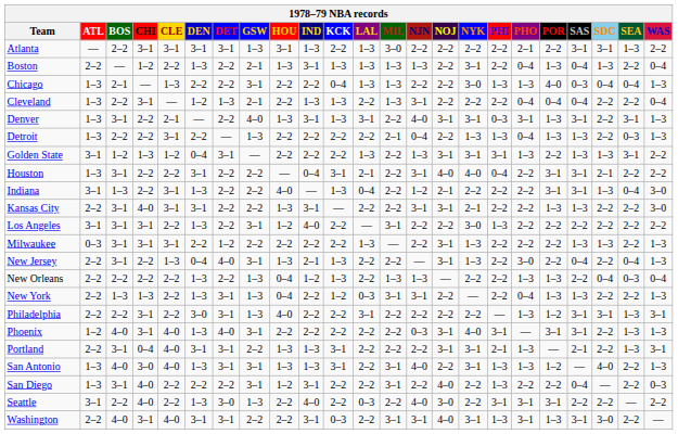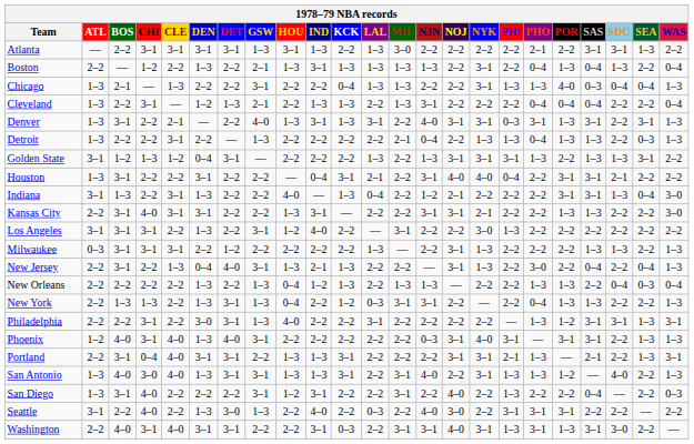 <table class="wikitable" style="font-size:95%; text-align:center;">
 <tr>
 <th colspan=23>1978–79 NBA records</th>
 </tr>
 <tr>
 <th width=100>Team</th>
 <th style="background:#FF0000;color:#FFFFFF;width=35">ATL</th>
 <th style="background:#006400;color:#FFFFFF;width=35">BOS</th>
 <th style="background:#FF0000;color:#000000;width=35">CHI</th>
 <th style="background:#FFD700;color:#8B0000;width=35">CLE</th>
 <th style="background:#0000CD;color:#FFD700;width=35">DEN</th>
 <th style="background:#0000FF;color:#FF0000;width=35">DET</th>
 <th style="background:#0000FF;color:#FFD700;width=35">GSW</th>
 <th style="background:#FF0000;color:#FFD700;width=35">HOU</th>
 <th style="background:#000080;color:#FFD700;width=35">IND</th>
 <th style="background:#0000FF;color:#FFFFFF;width=35">KCK</th>
 <th style="background:#800080;color:#FFD700;width=35">LAL</th>
 <th style="background:#006400;color:#B22222;width=35">MIL</th>
 <th style="background:#B0170C;color:#00056D;width=35">NJN</th>
 <th style="background:#36004A;color:#FFFF00;width=35">NOJ</th>
 <th style="background:#0000FF;color:#FF8C00;width=35">NYK</th>
 <th style="background:#FF0000;color:#0000FF;width=35">PHI</th>
 <th style="background:#800080;color:#FF4500;width=35">PHO</th>
 <th style="background:#000000;color:#FF0000;width=35">POR</th>
 <th style="background:#000000;color:#C0C0C0;width=35">SAS</th>
 <th style="background:#87CEEB;color:#FF8C00;width=35">SDC</th>
 <th style="background:#005831;color:#FFC322;width=35">SEA</th>
 <th style="background:#DC143C;color:#0000CD;width=35">WAS</th>
 </tr>
 <tr>
 <td style="text-align:left;"><a href='#'>Atlanta</a></td>
 <td>—</td>
 <td>2–2</td>
 <td>3–1</td>
 <td>3–1</td>
 <td>3–1</td>
 <td>3–1</td>
 <td>1–3</td>
 <td>3–1</td>
 <td>1–3</td>
 <td>2–2</td>
 <td>1–3</td>
 <td>3–0</td>
 <td>2–2</td>
 <td>2–2</td>
 <td>2–2</td>
 <td>2–2</td>
 <td>2–1</td>
 <td>2–2</td>
 <td>3–1</td>
 <td>3–1</td>
 <td>1–3</td>
 <td>2–2</td>
 </tr>
 <tr>
 <td style="text-align:left;"><a href='#'>Boston</a></td>
 <td>2–2</td>
 <td>—</td>
 <td>1–2</td>
 <td>2–2</td>
 <td>1–3</td>
 <td>2–2</td>
 <td>2–1</td>
 <td>1–3</td>
 <td>3–1</td>
 <td>1–3</td>
 <td>1–3</td>
 <td>1–3</td>
 <td>1–3</td>
 <td>2–2</td>
 <td>3–1</td>
 <td>2–2</td>
 <td>0–4</td>
 <td>1–3</td>
 <td>0–4</td>
 <td>1–3</td>
 <td>2–2</td>
 <td>0–4</td>
 </tr>
 <tr>
 <td style="text-align:left;"><a href='#'>Chicago</a></td>
 <td>1–3</td>
 <td>2–1</td>
 <td>—</td>
 <td>1–3</td>
 <td>2–2</td>
 <td>2–2</td>
 <td>3–1</td>
 <td>2–2</td>
 <td>2–2</td>
 <td>0–4</td>
 <td>1–3</td>
 <td>1–3</td>
 <td>2–2</td>
 <td>2–2</td>
-<td>3–0</td>
+<td>3–1</td>
 <td>1–3</td>
 <td>1–3</td>
 <td>4–0</td>
 <td>0–3</td>
 <td>0–4</td>
 <td>0–4</td>
 <td>1–3</td>
 </tr>
 <tr>
 <td style="text-align:left;"><a href='#'>Cleveland</a></td>
 <td>1–3</td>
 <td>2–2</td>
 <td>3–1</td>
 <td>—</td>
 <td>1–2</td>
 <td>1–3</td>
 <td>2–1</td>
 <td>2–2</td>
 <td>1–3</td>
 <td>1–3</td>
 <td>2–2</td>
 <td>1–3</td>
 <td>3–1</td>
 <td>2–2</td>
 <td>2–2</td>
 <td>2–2</td>
 <td>0–4</td>
 <td>0–4</td>
 <td>0–4</td>
 <td>2–2</td>
 <td>2–2</td>
 <td>0–4</td>
 </tr>
 <tr>
 <td style="text-align:left;"><a href='#'>Denver</a></td>
 <td>1–3</td>
 <td>3–1</td>
 <td>2–2</td>
 <td>2–1</td>
 <td>—</td>
 <td>2–2</td>
 <td>4–0</td>
 <td>1–3</td>
 <td>3–1</td>
 <td>1–3</td>
 <td>3–1</td>
 <td>2–2</td>
 <td>4–0</td>
 <td>3–1</td>
 <td>3–1</td>
 <td>0–3</td>
 <td>3–1</td>
 <td>1–3</td>
 <td>3–1</td>
 <td>2–2</td>
 <td>3–1</td>
 <td>1–3</td>
 </tr>
 <tr>
 <td style="text-align:left;"><a href='#'>Detroit</a></td>
 <td>1–3</td>
 <td>2–2</td>
 <td>2–2</td>
 <td>3–1</td>
 <td>2–2</td>
 <td>—</td>
 <td>1–3</td>
 <td>2–2</td>
 <td>2–2</td>
 <td>2–2</td>
 <td>2–2</td>
 <td>2–1</td>
 <td>0–4</td>
 <td>2–2</td>
 <td>1–3</td>
 <td>1–3</td>
 <td>0–4</td>
 <td>1–3</td>
 <td>1–3</td>
 <td>2–2</td>
 <td>0–3</td>
 <td>1–3</td>
 </tr>
 <tr>
 <td style="text-align:left;"><a href='#'>Golden State</a></td>
 <td>3–1</td>
 <td>1–2</td>
 <td>1–3</td>
 <td>1–2</td>
 <td>0–4</td>
 <td>3–1</td>
 <td>—</td>
 <td>2–2</td>
 <td>2–2</td>
 <td>2–2</td>
 <td>1–3</td>
 <td>2–2</td>
 <td>1–3</td>
 <td>3–1</td>
 <td>3–1</td>
 <td>3–1</td>
 <td>1–3</td>
 <td>2–2</td>
 <td>1–3</td>
 <td>1–3</td>
 <td>3–1</td>
 <td>2–2</td>
 </tr>
 <tr>
 <td style="text-align:left;"><a href='#'>Houston</a></td>
 <td>1–3</td>
 <td>3–1</td>
 <td>2–2</td>
 <td>2–2</td>
 <td>3–1</td>
 <td>2–2</td>
 <td>2–2</td>
 <td>—</td>
 <td>0–4</td>
 <td>3–1</td>
 <td>2–1</td>
 <td>2–2</td>
 <td>3–1</td>
 <td>4–0</td>
 <td>4–0</td>
 <td>0–4</td>
 <td>2–2</td>
 <td>3–1</td>
 <td>3–1</td>
 <td>2–1</td>
 <td>2–2</td>
 <td>2–2</td>
 </tr>
 <tr>
 <td style="text-align:left;"><a href='#'>Indiana</a></td>
 <td>3–1</td>
 <td>1–3</td>
 <td>2–2</td>
 <td>3–1</td>
 <td>1–3</td>
 <td>2–2</td>
 <td>2–2</td>
 <td>4–0</td>
 <td>—</td>
 <td>1–3</td>
 <td>0–4</td>
 <td>2–2</td>
 <td>1–2</td>
 <td>2–1</td>
 <td>2–2</td>
 <td>2–2</td>
 <td>2–2</td>
 <td>3–1</td>
 <td>3–1</td>
 <td>1–3</td>
 <td>0–4</td>
 <td>3–0</td>
 </tr>
 <tr>
 <td style="text-align:left;"><a href='#'>Kansas City</a></td>
 <td>2–2</td>
 <td>3–1</td>
 <td>4–0</td>
 <td>3–1</td>
 <td>3–1</td>
 <td>2–2</td>
 <td>2–2</td>
 <td>1–3</td>
 <td>3–1</td>
 <td>—</td>
 <td>2–2</td>
 <td>2–2</td>
 <td>3–1</td>
 <td>3–1</td>
 <td>2–1</td>
 <td>2–2</td>
 <td>2–2</td>
 <td>1–3</td>
 <td>1–3</td>
 <td>2–2</td>
 <td>2–2</td>
 <td>3–0</td>
 </tr>
 <tr>
 <td style="text-align:left;"><a href='#'>Los Angeles</a></td>
 <td>3–1</td>
 <td>3–1</td>
 <td>3–1</td>
 <td>2–2</td>
 <td>1–3</td>
 <td>2–2</td>
 <td>3–1</td>
 <td>1–2</td>
 <td>4–0</td>
 <td>2–2</td>
 <td>—</td>
 <td>3–1</td>
 <td>2–2</td>
 <td>2–2</td>
 <td>3–0</td>
 <td>1–3</td>
 <td>2–2</td>
 <td>2–2</td>
 <td>2–2</td>
 <td>2–2</td>
 <td>2–2</td>
 <td>2–2</td>
 </tr>
 <tr>
 <td style="text-align:left;"><a href='#'>Milwaukee</a></td>
 <td>0–3</td>
 <td>3–1</td>
 <td>3–1</td>
 <td>3–1</td>
 <td>2–2</td>
 <td>1–2</td>
 <td>2–2</td>
 <td>2–2</td>
 <td>2–2</td>
 <td>2–2</td>
 <td>1–3</td>
 <td>—</td>
 <td>2–2</td>
 <td>3–1</td>
 <td>1–3</td>
 <td>2–2</td>
 <td>2–2</td>
 <td>2–2</td>
 <td>1–3</td>
 <td>1–3</td>
 <td>2–2</td>
 <td>1–3</td>
 </tr>
 <tr>
 <td style="text-align:left;"><a href='#'>New Jersey</a></td>
 <td>2–2</td>
 <td>3–1</td>
 <td>2–2</td>
 <td>1–3</td>
 <td>0–4</td>
 <td>4–0</td>
 <td>3–1</td>
 <td>1–3</td>
 <td>2–1</td>
 <td>1–3</td>
 <td>2–2</td>
 <td>2–2</td>
 <td>—</td>
 <td>3–1</td>
 <td>1–3</td>
 <td>2–2</td>
 <td>3–0</td>
 <td>2–2</td>
 <td>0–4</td>
 <td>2–2</td>
 <td>0–4</td>
 <td>1–3</td>
 </tr>
 <tr>
 <td style="text-align:left;">New Orleans</td>
 <td>2–2</td>
 <td>2–2</td>
 <td>2–2</td>
 <td>2–2</td>
 <td>1–3</td>
 <td>2–2</td>
 <td>1–3</td>
 <td>0–4</td>
 <td>1–2</td>
 <td>1–3</td>
 <td>2–2</td>
 <td>1–3</td>
 <td>1–3</td>
 <td>—</td>
 <td>2–2</td>
 <td>2–2</td>
 <td>1–3</td>
 <td>1–3</td>
 <td>2–2</td>
 <td>0–4</td>
 <td>0–3</td>
 <td>0–4</td>
 </tr>
 <tr>
 <td style="text-align:left;"><a href='#'>New York</a></td>
 <td>2–2</td>
 <td>1–3</td>
 <td>1–3</td>
 <td>2–2</td>
 <td>1–3</td>
 <td>3–1</td>
 <td>1–3</td>
 <td>0–4</td>
 <td>2–2</td>
 <td>1–2</td>
 <td>0–3</td>
 <td>3–1</td>
 <td>3–1</td>
 <td>2–2</td>
 <td>—</td>
 <td>2–2</td>
 <td>0–4</td>
 <td>1–3</td>
 <td>1–3</td>
 <td>2–2</td>
 <td>2–2</td>
 <td>1–3</td>
 </tr>
 <tr>
 <td style="text-align:left;"><a href='#'>Philadelphia</a></td>
 <td>2–2</td>
 <td>2–2</td>
 <td>3–1</td>
 <td>2–2</td>
 <td>3–0</td>
 <td>3–1</td>
 <td>1–3</td>
 <td>4–0</td>
 <td>2–2</td>
 <td>2–2</td>
 <td>3–1</td>
 <td>2–2</td>
 <td>2–2</td>
 <td>2–2</td>
 <td>2–2</td>
 <td>—</td>
 <td>1–3</td>
 <td>1–2</td>
 <td>3–1</td>
 <td>3–1</td>
 <td>1–3</td>
 <td>3–1</td>
 </tr>
 <tr>
 <td style="text-align:left;"><a href='#'>Phoenix</a></td>
 <td>1–2</td>
 <td>4–0</td>
 <td>3–1</td>
 <td>4–0</td>
 <td>1–3</td>
 <td>4–0</td>
 <td>3–1</td>
 <td>2–2</td>
 <td>2–2</td>
 <td>2–2</td>
 <td>2–2</td>
 <td>2–2</td>
 <td>0–3</td>
 <td>3–1</td>
 <td>4–0</td>
 <td>3–1</td>
 <td>—</td>
 <td>3–1</td>
 <td>3–1</td>
 <td>2–2</td>
 <td>1–3</td>
 <td>1–3</td>
 </tr>
 <tr>
 <td style="text-align:left;"><a href='#'>Portland</a></td>
 <td>2–2</td>
 <td>3–1</td>
 <td>0–4</td>
 <td>4–0</td>
 <td>3–1</td>
 <td>3–1</td>
 <td>2–2</td>
 <td>1–3</td>
 <td>1–3</td>
 <td>3–1</td>
 <td>2–2</td>
 <td>2–2</td>
 <td>2–2</td>
 <td>3–1</td>
 <td>3–1</td>
 <td>2–1</td>
 <td>1–3</td>
 <td>—</td>
 <td>2–1</td>
 <td>2–2</td>
 <td>1–3</td>
 <td>3–1</td>
 </tr>
 <tr>
 <td style="text-align:left;"><a href='#'>San Antonio</a></td>
 <td>1–3</td>
 <td>4–0</td>
 <td>3–0</td>
 <td>4–0</td>
 <td>1–3</td>
 <td>3–1</td>
 <td>3–1</td>
 <td>1–3</td>
 <td>1–3</td>
 <td>3–1</td>
 <td>2–2</td>
 <td>3–1</td>
 <td>4–0</td>
 <td>2–2</td>
 <td>3–1</td>
 <td>1–3</td>
 <td>1–3</td>
 <td>1–2</td>
 <td>—</td>
 <td>4–0</td>
 <td>2–2</td>
 <td>1–3</td>
 </tr>
 <tr>
 <td style="text-align:left;"><a href='#'>San Diego</a></td>
 <td>1–3</td>
 <td>3–1</td>
 <td>4–0</td>
 <td>2–2</td>
 <td>2–2</td>
 <td>2–2</td>
 <td>3–1</td>
 <td>1–2</td>
 <td>3–1</td>
 <td>2–2</td>
 <td>2–2</td>
 <td>3–1</td>
 <td>2–2</td>
 <td>4–0</td>
 <td>2–2</td>
 <td>1–3</td>
 <td>2–2</td>
 <td>2–2</td>
 <td>0–4</td>
 <td>—</td>
 <td>2–2</td>
 <td>0–3</td>
 </tr>
 <tr>
 <td style="text-align:left;"><a href='#'>Seattle</a></td>
 <td>3–1</td>
 <td>2–2</td>
 <td>4–0</td>
 <td>2–2</td>
 <td>1–3</td>
 <td>3–0</td>
 <td>1–3</td>
 <td>2–2</td>
 <td>4–0</td>
 <td>2–2</td>
 <td>0–3</td>
 <td>2–2</td>
 <td>4–0</td>
 <td>3–0</td>
 <td>2–2</td>
 <td>3–1</td>
 <td>3–1</td>
 <td>3–1</td>
 <td>2–2</td>
 <td>2–2</td>
 <td>—</td>
 <td>2–2</td>
 </tr>
 <tr>
 <td style="text-align:left;"><a href='#'>Washington</a></td>
 <td>2–2</td>
 <td>4–0</td>
 <td>3–1</td>
 <td>4–0</td>
 <td>3–1</td>
 <td>3–1</td>
 <td>2–2</td>
 <td>2–2</td>
 <td>3–1</td>
 <td>0–3</td>
 <td>2–2</td>
 <td>3–1</td>
 <td>3–1</td>
 <td>4–0</td>
 <td>3–1</td>
 <td>1–3</td>
 <td>3–1</td>
 <td>1–3</td>
 <td>3–1</td>
 <td>3–0</td>
 <td>2–2</td>
 <td>—</td>
 </tr>
 </table>
